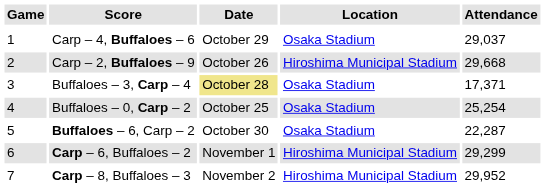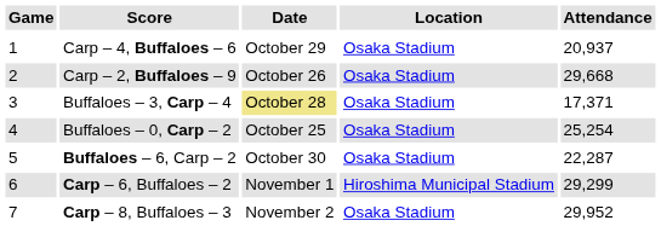 <table border="0" cellspacing="3" cellpadding="3">
 <tr style="background: #e3e3e3;">
 <th>Game</th>
 <th>Score</th>
 <th>Date</th>
 <th>Location</th>
 <th>Attendance</th>
 </tr>
 <tr style="background: #e3e3e3;">
 </tr>
 <tr>
 <td>1</td>
 <td>Carp – 4, <strong>Buffaloes</strong> – 6</td>
 <td>October 29</td>
 <td><a href='#'>Osaka Stadium</a></td>
-<td>29,037</td>
+<td>20,937</td>
 </tr>
 <tr style="background: #e3e3e3;">
 <td>2</td>
 <td>Carp – 2, <strong>Buffaloes</strong> – 9</td>
 <td>October 26</td>
-<td><a href='#'>Hiroshima Municipal Stadium</a></td>
+<td><a href='#'>Osaka Stadium</a></td>
 <td>29,668</td>
 </tr>
 <tr>
 <td>3</td>
 <td>Buffaloes – 3, <strong>Carp</strong> – 4</td>
 <td style="background: khaki;">October 28</td>
 <td><a href='#'>Osaka Stadium</a></td>
 <td>17,371</td>
 </tr>
 <tr style="background: #e3e3e3;">
 <td>4</td>
 <td>Buffaloes – 0, <strong>Carp</strong> – 2</td>
 <td>October 25</td>
 <td><a href='#'>Osaka Stadium</a></td>
 <td>25,254</td>
 </tr>
 <tr>
 <td>5</td>
 <td><strong>Buffaloes</strong> – 6, Carp – 2</td>
 <td>October 30</td>
 <td><a href='#'>Osaka Stadium</a></td>
 <td>22,287</td>
 </tr>
 <tr style="background: #e3e3e3;">
 <td>6</td>
 <td><strong>Carp</strong> – 6, Buffaloes – 2</td>
 <td>November 1</td>
 <td><a href='#'>Hiroshima Municipal Stadium</a></td>
 <td>29,299</td>
 </tr>
 <tr>
 <td>7</td>
 <td><strong>Carp</strong> – 8, Buffaloes – 3</td>
 <td>November 2</td>
-<td><a href='#'>Hiroshima Municipal Stadium</a></td>
+<td><a href='#'>Osaka Stadium</a></td>
 <td>29,952</td>
 </tr>
 </table>
